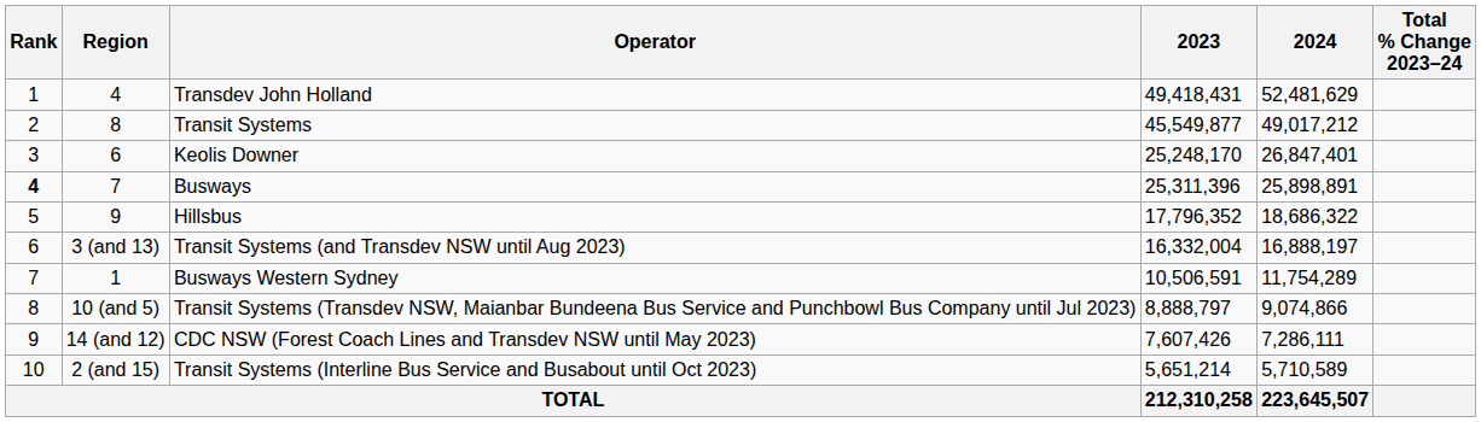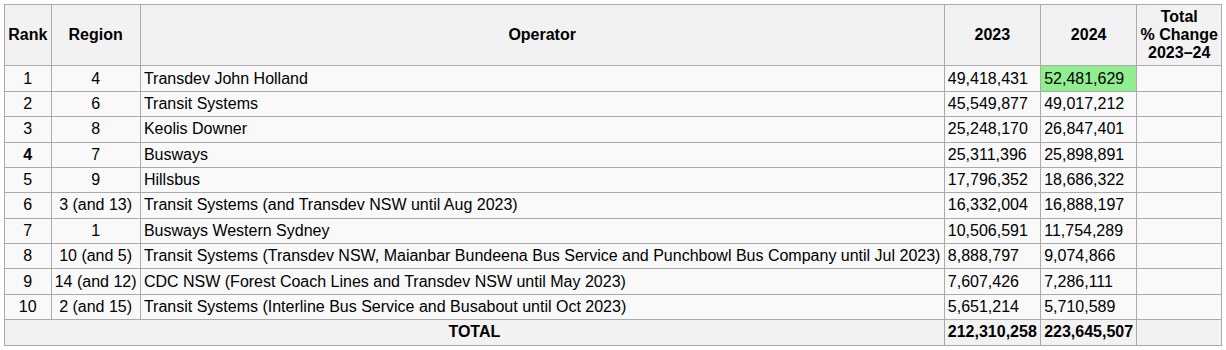 <table class="wikitable sortable plainrowheaders" style="text-align: middle;">
 <tr>
 <th scope="col" data-sort-type="number">Rank</th>
 <th scope="col" data-sort-type="number">Region</th>
 <th scope="col">Operator</th>
 <th scope="col" data-sort-type="number">2023</th>
 <th scope="col" data-sort-type="number">2024</th>
 <th scope="col" data-sort-type="number">Total <br> % Change <br> 2023–24</th>
 </tr>
 <tr>
 <td align="center">1</td>
 <td align="center">4</td>
 <td>Transdev John Holland</td>
 <td>49,418,431</td>
-<td>52,481,629</td>
+<td style="background: lightgreen;">52,481,629</td>
 <td align="center"></td>
 </tr>
 <tr>
 <td align="center">2</td>
-<td align="center">8</td>
+<td align="center">6</td>
 <td>Transit Systems</td>
 <td>45,549,877</td>
 <td>49,017,212</td>
 <td align="center"></td>
 </tr>
 <tr>
 <td align="center">3</td>
-<td align="center">6</td>
+<td align="center">8</td>
 <td>Keolis Downer</td>
 <td>25,248,170</td>
 <td>26,847,401</td>
 <td align="center"></td>
 </tr>
 <tr>
 <td align="center"><strong>4</strong></td>
 <td align="center">7</td>
 <td>Busways</td>
 <td>25,311,396</td>
 <td>25,898,891</td>
 <td align="center"></td>
 </tr>
 <tr>
 <td align="center">5</td>
 <td align="center">9</td>
 <td>Hillsbus</td>
 <td>17,796,352</td>
 <td>18,686,322</td>
 <td align="center"></td>
 </tr>
 <tr>
 <td align="center">6</td>
 <td align="center">3 (and 13)</td>
 <td>Transit Systems (and Transdev NSW until Aug 2023)</td>
 <td>16,332,004</td>
 <td>16,888,197</td>
 <td align="center"></td>
 </tr>
 <tr>
 <td align="center">7</td>
 <td align="center">1</td>
 <td>Busways Western Sydney</td>
 <td>10,506,591</td>
 <td>11,754,289</td>
 <td align="center"></td>
 </tr>
 <tr>
 <td align="center">8</td>
 <td align="center">10 (and 5)</td>
 <td>Transit Systems (Transdev NSW, Maianbar Bundeena Bus Service and Punchbowl Bus Company until Jul 2023)</td>
 <td>8,888,797</td>
 <td>9,074,866</td>
 <td align="center"></td>
 </tr>
 <tr>
 <td align="center">9</td>
 <td align="center">14 (and 12)</td>
 <td>CDC NSW (Forest Coach Lines and Transdev NSW until May 2023)</td>
 <td>7,607,426</td>
 <td>7,286,111</td>
 <td align="center"></td>
 </tr>
 <tr>
 <td align="center">10</td>
 <td align="center">2 (and 15)</td>
 <td>Transit Systems (Interline Bus Service and Busabout until Oct 2023)</td>
 <td>5,651,214</td>
 <td>5,710,589</td>
 <td align="center"></td>
 </tr>
 <tr>
 <th colspan="3" align="center" !>TOTAL</th>
 <th>212,310,258</th>
 <th>223,645,507</th>
 <th align="center"></th>
 </tr>
 <tr>
 </tr>
 </table>
